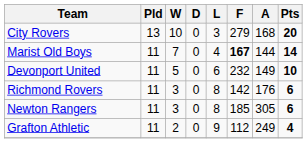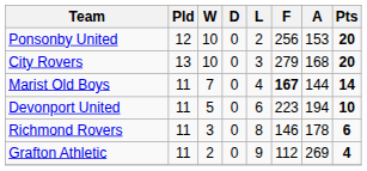 <table class="wikitable" style="text-align:center;">
 <tr>
 <th width=175>Team</th>
 <th width=20 abbr="Played">Pld</th>
 <th width=20 abbr="Won">W</th>
 <th width=20 abbr="Drawn">D</th>
 <th width=20 abbr="Lost">L</th>
 <th width=20 abbr="For">F</th>
 <th width=20 abbr="Against">A</th>
 <th width=20 abbr="Points">Pts</th>
+</tr>
+<tr>
+<td style="text-align:left;"><a href='#'>Ponsonby United</a></td>
+<td>12</td>
+<td>10</td>
+<td>0</td>
+<td>2</td>
+<td>256</td>
+<td>153</td>
+<td><strong>20</strong></td>
 </tr>
 <tr>
 <td style="text-align:left;"><a href='#'>City Rovers</a></td>
 <td>13</td>
 <td>10</td>
 <td>0</td>
 <td>3</td>
 <td>279</td>
 <td>168</td>
 <td><strong>20</strong></td>
 </tr>
 <tr>
 <td style="text-align:left;"><a href='#'>Marist Old Boys</a></td>
 <td>11</td>
 <td>7</td>
 <td>0</td>
 <td>4</td>
 <td><strong>167</strong></td>
 <td>144</td>
 <td><strong>14</strong></td>
 </tr>
 <tr>
 <td style="text-align:left;"><a href='#'>Devonport United</a></td>
 <td>11</td>
 <td>5</td>
 <td>0</td>
 <td>6</td>
-<td>232</td>
-<td>149</td>
+<td>223</td>
+<td>194</td>
 <td><strong>10</strong></td>
 </tr>
 <tr>
 <td style="text-align:left;"><a href='#'>Richmond Rovers</a></td>
 <td>11</td>
 <td>3</td>
 <td>0</td>
 <td>8</td>
-<td>142</td>
-<td>176</td>
-<td><strong>6</strong></td>
-</tr>
-<tr>
-<td style="text-align:left;"><a href='#'>Newton Rangers</a></td>
-<td>11</td>
-<td>3</td>
-<td>0</td>
-<td>8</td>
-<td>185</td>
-<td>305</td>
+<td>146</td>
+<td>178</td>
 <td><strong>6</strong></td>
 </tr>
 <tr>
 <td style="text-align:left;"><a href='#'>Grafton Athletic</a></td>
 <td>11</td>
 <td>2</td>
 <td>0</td>
 <td>9</td>
 <td>112</td>
-<td>249</td>
+<td>269</td>
 <td><strong>4</strong></td>
 </tr>
 <tr>
 </tr>
 </table>
